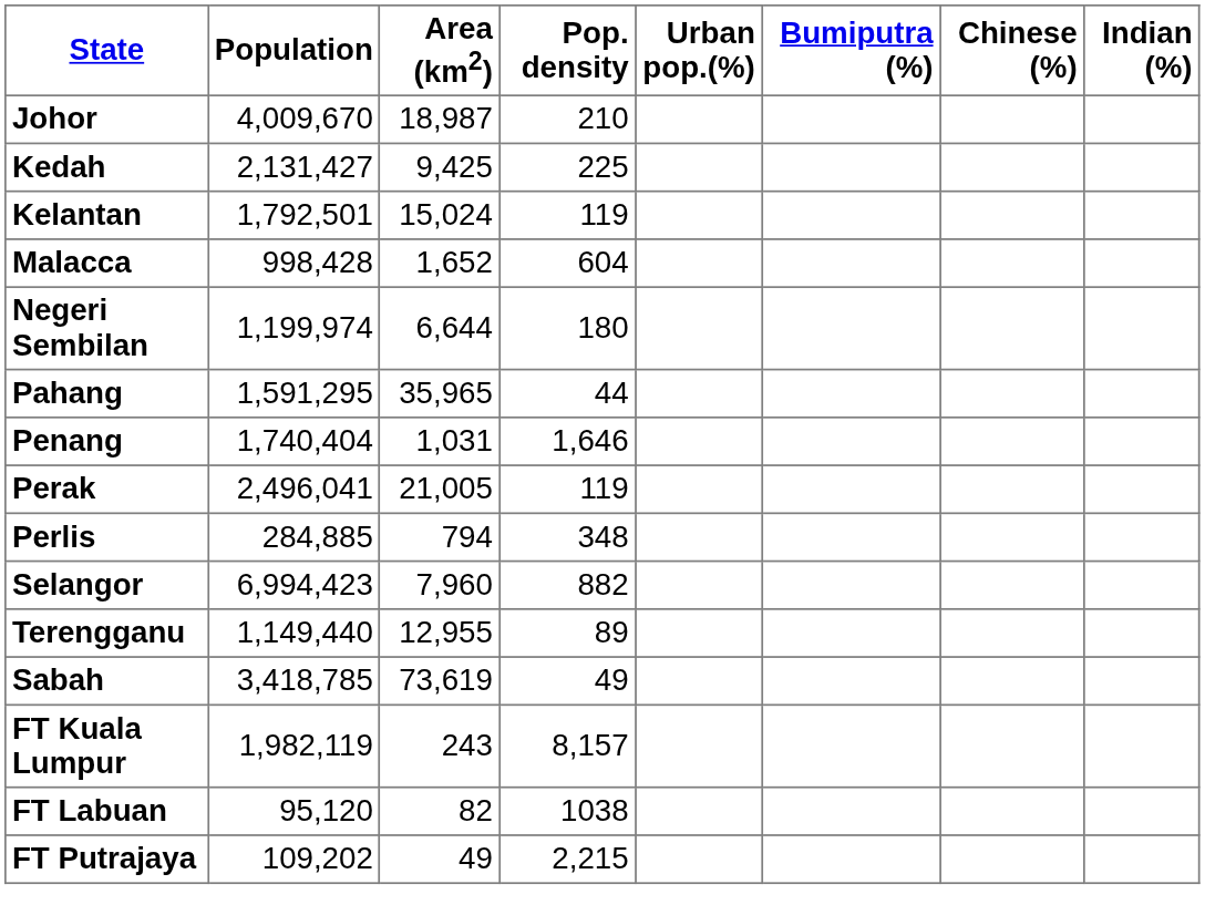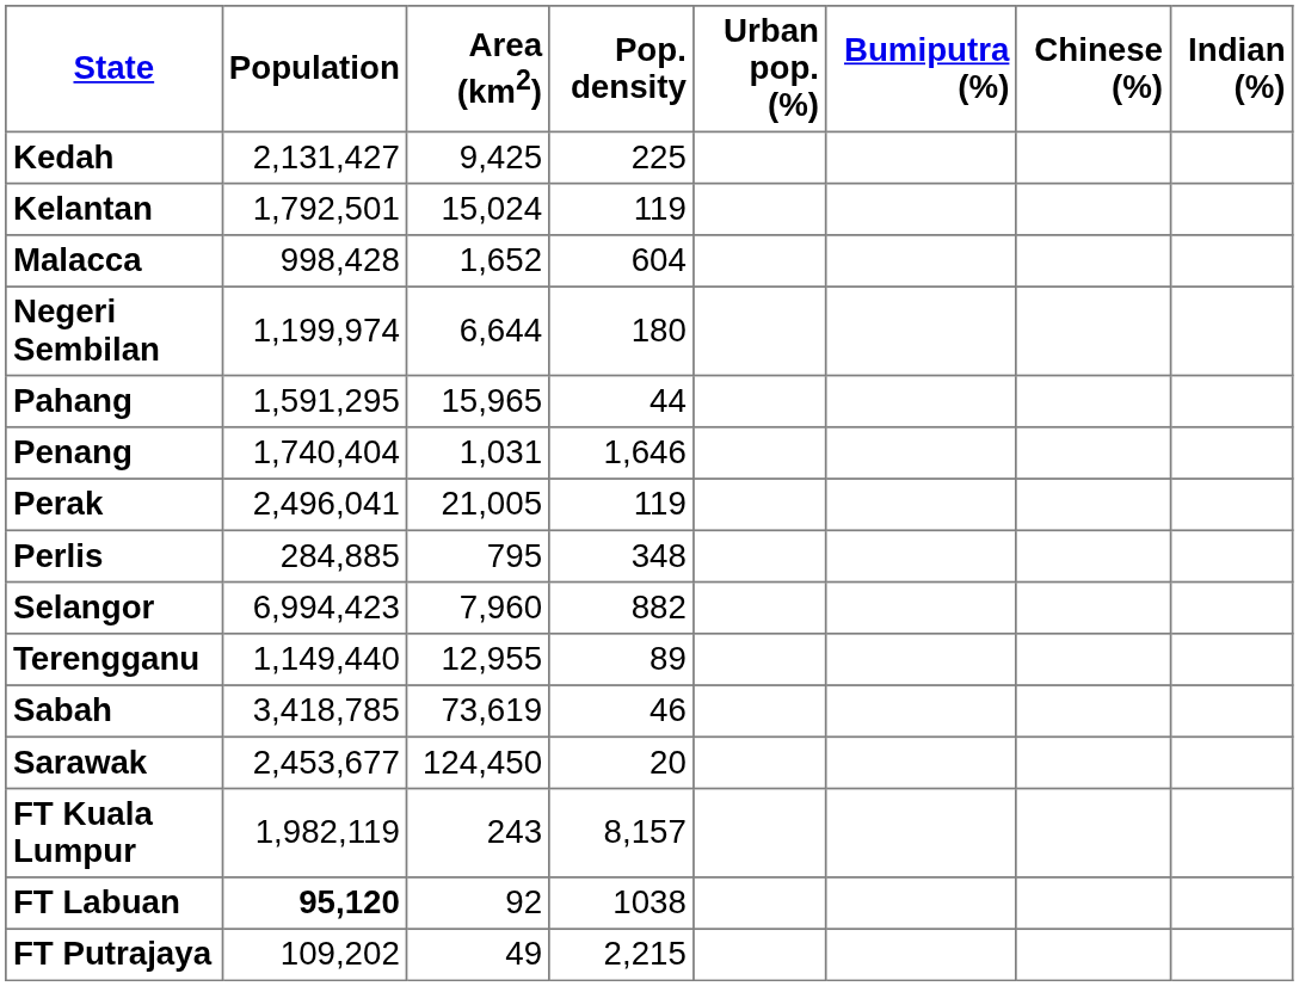 <table class="toccolours sortable" border="1" cellpadding="3" style="border-collapse:collapse; text-align: right;">
 <tr>
 <th style="text-align:center;"><a href='#'>State</a></th>
 <th>Population</th>
 <th>Area (km<sup>2</sup>)</th>
 <th>Pop. density</th>
 <th>Urban pop.(%)</th>
 <th><a href='#'>Bumiputra</a> (%)</th>
 <th>Chinese (%)</th>
 <th>Indian (%)</th>
-</tr>
-<tr>
-<th style="text-align:left;">Johor</th>
-<td>4,009,670</td>
-<td>18,987</td>
-<td>210</td>
-<td></td>
-<td></td>
-<td></td>
-<td></td>
 </tr>
 <tr>
 <th style="text-align:left;">Kedah</th>
 <td>2,131,427</td>
 <td>9,425</td>
 <td>225</td>
 <td></td>
 <td></td>
 <td></td>
 <td></td>
 </tr>
 <tr>
 <th style="text-align:left;">Kelantan</th>
 <td>1,792,501</td>
 <td>15,024</td>
 <td>119</td>
 <td></td>
 <td></td>
 <td></td>
 <td></td>
 </tr>
 <tr>
 <th style="text-align:left;">Malacca</th>
 <td>998,428</td>
 <td>1,652</td>
 <td>604</td>
 <td></td>
 <td></td>
 <td></td>
 <td></td>
 </tr>
 <tr>
 <th style="text-align:left;">Negeri Sembilan</th>
 <td>1,199,974</td>
 <td>6,644</td>
 <td>180</td>
 <td></td>
 <td></td>
 <td></td>
 <td></td>
 </tr>
 <tr>
 <th style="text-align:left;">Pahang</th>
 <td>1,591,295</td>
-<td>35,965</td>
+<td>15,965</td>
 <td>44</td>
 <td></td>
 <td></td>
 <td></td>
 <td></td>
 </tr>
 <tr>
 <th style="text-align:left;">Penang</th>
 <td>1,740,404</td>
 <td>1,031</td>
 <td>1,646</td>
 <td></td>
 <td></td>
 <td></td>
 <td></td>
 </tr>
 <tr>
 <th style="text-align:left;">Perak</th>
 <td>2,496,041</td>
 <td>21,005</td>
 <td>119</td>
 <td></td>
 <td></td>
 <td></td>
 <td></td>
 </tr>
 <tr>
 <th style="text-align:left;">Perlis</th>
 <td>284,885</td>
-<td>794</td>
+<td>795</td>
 <td>348</td>
 <td></td>
 <td></td>
 <td></td>
 <td></td>
 </tr>
 <tr>
 <th style="text-align:left;">Selangor</th>
 <td>6,994,423</td>
 <td>7,960</td>
 <td>882</td>
 <td></td>
 <td></td>
 <td></td>
 <td></td>
 </tr>
 <tr>
 <th style="text-align:left;">Terengganu</th>
 <td>1,149,440</td>
 <td>12,955</td>
 <td>89</td>
 <td></td>
 <td></td>
 <td></td>
 <td></td>
 </tr>
 <tr>
 <th style="text-align:left;">Sabah</th>
 <td>3,418,785</td>
 <td>73,619</td>
-<td>49</td>
+<td>46</td>
+<td></td>
+<td></td>
+<td></td>
+<td></td>
+</tr>
+<tr>
+<th style="text-align:left;">Sarawak</th>
+<td>2,453,677</td>
+<td>124,450</td>
+<td>20</td>
 <td></td>
 <td></td>
 <td></td>
 <td></td>
 </tr>
 <tr>
 <th style="text-align:left;">FT Kuala Lumpur</th>
 <td>1,982,119</td>
 <td>243</td>
 <td>8,157</td>
 <td></td>
 <td></td>
 <td></td>
 <td></td>
 </tr>
 <tr>
 <th style="text-align:left;">FT Labuan</th>
-<td>95,120</td>
-<td>82</td>
+<td><strong>95,120</strong></td>
+<td>92</td>
 <td>1038</td>
 <td></td>
 <td></td>
 <td></td>
 <td></td>
 </tr>
 <tr>
 <th style="text-align:left;">FT Putrajaya</th>
 <td>109,202</td>
 <td>49</td>
 <td>2,215</td>
 <td></td>
 <td></td>
 <td></td>
 <td></td>
 </tr>
 </table>
